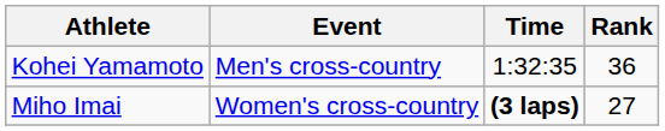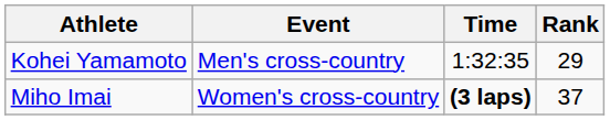 <table class=wikitable style=font-size:90%;text-align:center>
 <tr>
 <th>Athlete</th>
 <th>Event</th>
 <th>Time</th>
 <th>Rank</th>
 </tr>
 <tr>
 <td align=left><a href='#'>Kohei Yamamoto</a></td>
 <td align=left><a href='#'>Men's cross-country</a></td>
 <td>1:32:35</td>
-<td>36</td>
+<td>29</td>
 </tr>
 <tr>
 <td align=left><a href='#'>Miho Imai</a></td>
 <td align=left><a href='#'>Women's cross-country</a></td>
 <td><strong> (3 laps)</strong></td>
-<td>27</td>
+<td>37</td>
 </tr>
 </table>
